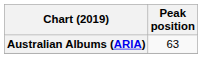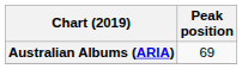 <table class="wikitable sortable plainrowheaders" style="text-align:center">
 <tr>
 <th scope="col">Chart (2019)</th>
 <th scope="col">Peak<br>position</th>
 </tr>
 <tr>
 <th scope="row">Australian Albums (<a href='#'>ARIA</a>)</th>
-<td>63</td>
+<td>69</td>
 </tr>
 <tr>
 </tr>
 <tr>
 </tr>
 <tr>
 </tr>
 <tr>
 </tr>
 <tr>
 </tr>
 <tr>
 </tr>
 <tr>
 </tr>
 </table>
